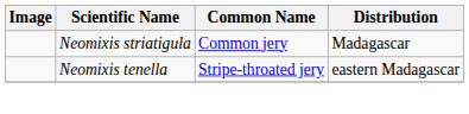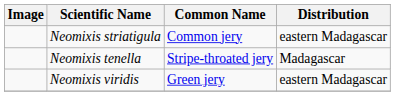 <table class="wikitable">
 <tr>
 <th>Image</th>
 <th>Scientific Name</th>
 <th>Common Name</th>
 <th>Distribution</th>
 </tr>
 <tr>
 <td></td>
 <td><em>Neomixis striatigula</em></td>
 <td><a href='#'>Common jery</a></td>
-<td>Madagascar</td>
+<td>eastern Madagascar</td>
 </tr>
 <tr>
 <td></td>
 <td><em>Neomixis tenella</em></td>
 <td><a href='#'>Stripe-throated jery</a></td>
+<td>Madagascar</td>
+</tr>
+<tr>
+<td></td>
+<td><em>Neomixis viridis</em></td>
+<td><a href='#'>Green jery</a></td>
 <td>eastern Madagascar</td>
 </tr>
 <tr>
 </tr>
 </table>
